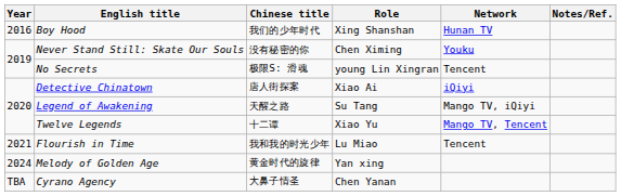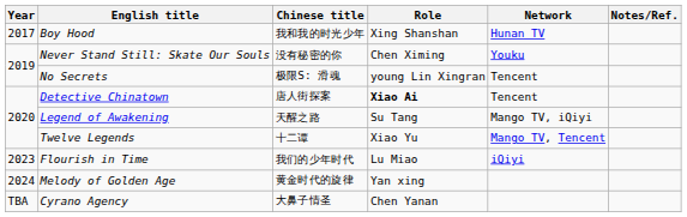 <table class="wikitable">
 <tr>
 <th>Year</th>
 <th>English title</th>
 <th>Chinese title</th>
 <th>Role</th>
 <th>Network</th>
 <th>Notes/Ref.</th>
 </tr>
 <tr>
-<td>2016</td>
+<td>2017</td>
 <td><em>Boy Hood</em></td>
-<td>我们的少年时代</td>
+<td>我和我的时光少年</td>
 <td>Xing Shanshan</td>
 <td><a href='#'>Hunan TV</a></td>
 <td></td>
 </tr>
 <tr>
 <td rowspan=2>2019</td>
 <td><em>Never Stand Still: Skate Our Souls</em></td>
 <td>没有秘密的你</td>
 <td>Chen Ximing</td>
 <td><a href='#'>Youku</a></td>
 <td></td>
 </tr>
 <tr>
 <td><em>No Secrets</em></td>
 <td>极限S: 滑魂</td>
 <td>young Lin Xingran</td>
 <td>Tencent</td>
 <td></td>
 </tr>
 <tr>
 <td rowspan=3>2020</td>
 <td><em><a href='#'>Detective Chinatown</a></em></td>
 <td>唐人街探案</td>
-<td>Xiao Ai</td>
-<td><a href='#'>iQiyi</a></td>
+<td><strong>Xiao Ai</strong></td>
+<td>Tencent</td>
 <td></td>
 </tr>
 <tr>
 <td><em><a href='#'>Legend of Awakening</a></em></td>
 <td>天醒之路</td>
 <td>Su Tang</td>
 <td>Mango TV, iQiyi</td>
 <td></td>
 </tr>
 <tr>
 <td><em>Twelve Legends</em></td>
 <td>十二谭</td>
 <td>Xiao Yu</td>
 <td><a href='#'>Mango TV</a>, <a href='#'>Tencent</a></td>
 <td></td>
 </tr>
 <tr>
-<td>2021</td>
+<td>2023</td>
 <td><em>Flourish in Time</em></td>
-<td>我和我的时光少年</td>
+<td>我们的少年时代</td>
 <td>Lu Miao</td>
-<td>Tencent</td>
+<td><a href='#'>iQiyi</a></td>
 <td></td>
 </tr>
 <tr>
 <td>2024</td>
 <td><em>Melody of Golden Age</em></td>
 <td>黄金时代的旋律</td>
 <td>Yan xing</td>
 <td></td>
 </tr>
 <tr>
 <td>TBA</td>
 <td><em>Cyrano Agency</em></td>
 <td>大鼻子情圣</td>
 <td>Chen Yanan</td>
 <td></td>
 <td></td>
 </tr>
 </table>
